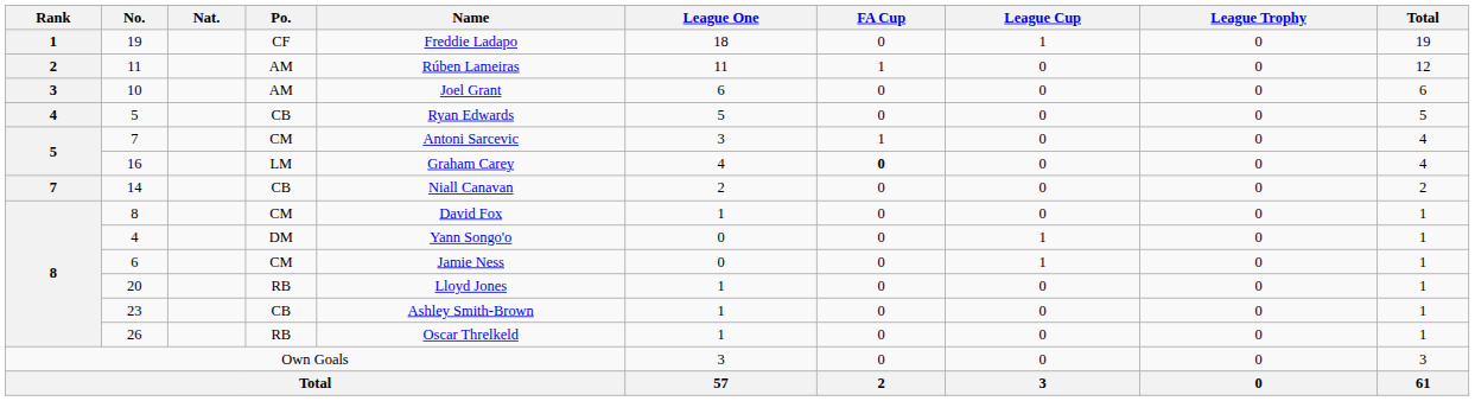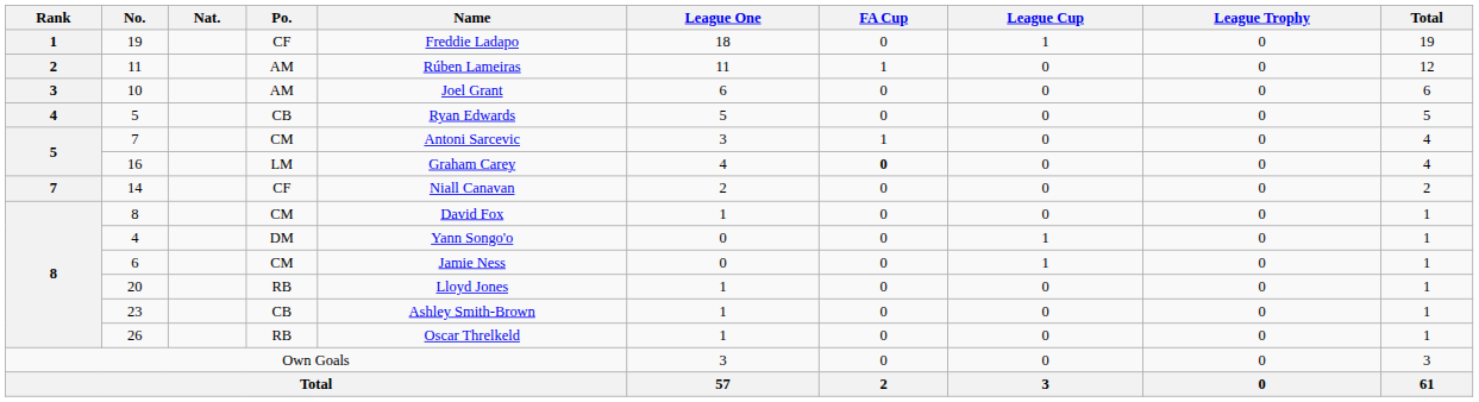 <table class="wikitable" style="text-align:center; font-size:95%; width:95%;">
 <tr>
 <th>Rank</th>
 <th>No.</th>
 <th>Nat.</th>
 <th>Po.</th>
 <th>Name</th>
 <th><a href='#'>League One</a></th>
 <th><a href='#'>FA Cup</a></th>
 <th><a href='#'>League Cup</a></th>
 <th><a href='#'>League Trophy</a></th>
 <th>Total</th>
 </tr>
 <tr>
 <th rowspan=1>1</th>
 <td>19</td>
 <td></td>
 <td>CF</td>
 <td><a href='#'>Freddie Ladapo</a></td>
 <td>18</td>
 <td>0</td>
 <td>1</td>
 <td>0</td>
 <td>19</td>
 </tr>
 <tr>
 <th rowspan=1>2</th>
 <td>11</td>
 <td></td>
 <td>AM</td>
 <td><a href='#'>Rúben Lameiras</a></td>
 <td>11</td>
 <td>1</td>
 <td>0</td>
 <td>0</td>
 <td>12</td>
 </tr>
 <tr>
 <th rowspan=1>3</th>
 <td>10</td>
 <td></td>
 <td>AM</td>
 <td><a href='#'>Joel Grant</a></td>
 <td>6</td>
 <td>0</td>
 <td>0</td>
 <td>0</td>
 <td>6</td>
 </tr>
 <tr>
 <th rowspan=1>4</th>
 <td>5</td>
 <td></td>
 <td>CB</td>
 <td><a href='#'>Ryan Edwards</a></td>
 <td>5</td>
 <td>0</td>
 <td>0</td>
 <td>0</td>
 <td>5</td>
 </tr>
 <tr>
 <th rowspan=2>5</th>
 <td>7</td>
 <td></td>
 <td>CM</td>
 <td><a href='#'>Antoni Sarcevic</a></td>
 <td>3</td>
 <td>1</td>
 <td>0</td>
 <td>0</td>
 <td>4</td>
 </tr>
 <tr>
 <td>16</td>
 <td></td>
 <td>LM</td>
 <td><a href='#'>Graham Carey</a></td>
 <td>4</td>
 <td><strong>0</strong></td>
 <td>0</td>
 <td>0</td>
 <td>4</td>
 </tr>
 <tr>
 <th rowspan=1>7</th>
 <td>14</td>
 <td></td>
-<td>CB</td>
+<td>CF</td>
 <td><a href='#'>Niall Canavan</a></td>
 <td>2</td>
 <td>0</td>
 <td>0</td>
 <td>0</td>
 <td>2</td>
 </tr>
 <tr>
 <th rowspan=6>8</th>
 <td>8</td>
 <td></td>
 <td>CM</td>
 <td><a href='#'>David Fox</a></td>
 <td>1</td>
 <td>0</td>
 <td>0</td>
 <td>0</td>
 <td>1</td>
 </tr>
 <tr>
 <td>4</td>
 <td></td>
 <td>DM</td>
 <td><a href='#'>Yann Songo'o</a></td>
 <td>0</td>
 <td>0</td>
 <td>1</td>
 <td>0</td>
 <td>1</td>
 </tr>
 <tr>
 <td>6</td>
 <td></td>
 <td>CM</td>
 <td><a href='#'>Jamie Ness</a></td>
 <td>0</td>
 <td>0</td>
 <td>1</td>
 <td>0</td>
 <td>1</td>
 </tr>
 <tr>
 <td>20</td>
 <td></td>
 <td>RB</td>
 <td><a href='#'>Lloyd Jones</a></td>
 <td>1</td>
 <td>0</td>
 <td>0</td>
 <td>0</td>
 <td>1</td>
 </tr>
 <tr>
 <td>23</td>
 <td></td>
 <td>CB</td>
 <td><a href='#'>Ashley Smith-Brown</a></td>
 <td>1</td>
 <td>0</td>
 <td>0</td>
 <td>0</td>
 <td>1</td>
 </tr>
 <tr>
 <td>26</td>
 <td></td>
 <td>RB</td>
 <td><a href='#'>Oscar Threlkeld</a></td>
 <td>1</td>
 <td>0</td>
 <td>0</td>
 <td>0</td>
 <td>1</td>
 </tr>
 <tr>
 <td colspan=5>Own Goals</td>
 <td>3</td>
 <td>0</td>
 <td>0</td>
 <td>0</td>
 <td>3</td>
 </tr>
 <tr>
 <th colspan=5>Total</th>
 <th>57</th>
 <th>2</th>
 <th>3</th>
 <th>0</th>
 <th>61</th>
 </tr>
 </table>
